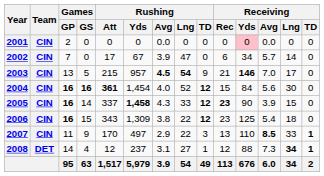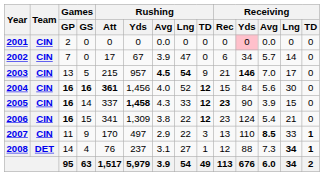 <table class="wikitable" style="text-align:center;">
 <tr>
 <th rowspan="2">Year</th>
 <th rowspan="2">Team</th>
 <th colspan="2">Games</th>
 <th colspan="5">Rushing</th>
 <th colspan="5">Receiving</th>
 </tr>
 <tr>
 <th>GP</th>
 <th>GS</th>
 <th>Att</th>
 <th>Yds</th>
 <th>Avg</th>
 <th>Lng</th>
 <th>TD</th>
 <th>Rec</th>
 <th>Yds</th>
 <th>Avg</th>
 <th>Lng</th>
 <th>TD</th>
 </tr>
 <tr>
 <th><a href='#'>2001</a></th>
 <th><a href='#'>CIN</a></th>
 <td>2</td>
 <td>0</td>
 <td>0</td>
 <td>0</td>
 <td>0.0</td>
 <td>0</td>
 <td>0</td>
 <td>0</td>
 <td style="background: pink;">0</td>
 <td>0.0</td>
 <td>0</td>
 <td>0</td>
 </tr>
 <tr>
 <th><a href='#'>2002</a></th>
 <th><a href='#'>CIN</a></th>
 <td>7</td>
 <td>0</td>
 <td>17</td>
 <td>67</td>
 <td>3.9</td>
 <td>47</td>
 <td>0</td>
 <td>6</td>
 <td>34</td>
 <td>5.7</td>
 <td>14</td>
 <td>0</td>
 </tr>
 <tr>
 <th><a href='#'>2003</a></th>
 <th><a href='#'>CIN</a></th>
 <td>13</td>
 <td>5</td>
 <td>215</td>
 <td>957</td>
 <td><strong>4.5</strong></td>
 <td><strong>54</strong></td>
 <td>9</td>
 <td>21</td>
 <td><strong>146</strong></td>
 <td>7.0</td>
 <td>17</td>
 <td>0</td>
 </tr>
 <tr>
 <th><a href='#'>2004</a></th>
 <th><a href='#'>CIN</a></th>
 <td><strong>16</strong></td>
 <td><strong>16</strong></td>
 <td><strong>361</strong></td>
-<td>1,454</td>
+<td>1,456</td>
 <td>4.0</td>
 <td>52</td>
 <td><strong>12</strong></td>
 <td>15</td>
 <td>84</td>
 <td>5.6</td>
 <td>30</td>
 <td>0</td>
 </tr>
 <tr>
 <th><a href='#'>2005</a></th>
 <th><a href='#'>CIN</a></th>
 <td><strong>16</strong></td>
 <td>14</td>
 <td>337</td>
 <td><strong>1,458</strong></td>
 <td>4.3</td>
 <td>33</td>
 <td><strong>12</strong></td>
 <td><strong>23</strong></td>
 <td>90</td>
 <td>3.9</td>
 <td>15</td>
 <td>0</td>
 </tr>
 <tr>
 <th><a href='#'>2006</a></th>
 <th><a href='#'>CIN</a></th>
 <td><strong>16</strong></td>
 <td>15</td>
-<td>343</td>
+<td>341</td>
 <td>1,309</td>
 <td>3.8</td>
 <td>22</td>
 <td><strong>12</strong></td>
 <td>23</td>
-<td>125</td>
+<td>124</td>
 <td>5.4</td>
-<td>18</td>
+<td>21</td>
 <td>0</td>
 </tr>
 <tr>
 <th><a href='#'>2007</a></th>
 <th><a href='#'>CIN</a></th>
 <td>11</td>
 <td>9</td>
 <td>170</td>
 <td>497</td>
 <td>2.9</td>
 <td>22</td>
 <td>3</td>
 <td>13</td>
 <td>110</td>
 <td><strong>8.5</strong></td>
 <td>33</td>
 <td><strong>1</strong></td>
 </tr>
 <tr>
 <th><a href='#'>2008</a></th>
 <th><a href='#'>DET</a></th>
 <td>14</td>
 <td>4</td>
-<td>12</td>
+<td>76</td>
 <td>237</td>
 <td>3.1</td>
 <td>27</td>
 <td>1</td>
 <td>12</td>
 <td>88</td>
 <td>7.3</td>
 <td><strong>34</strong></td>
 <td><strong>1</strong></td>
 </tr>
 <tr>
 <th colspan="2"></th>
 <th>95</th>
 <th>63</th>
 <th>1,517</th>
 <th>5,979</th>
 <th>3.9</th>
 <th>54</th>
 <th>49</th>
 <th>113</th>
 <th>676</th>
 <th>6.0</th>
 <th>34</th>
 <th>2</th>
 </tr>
 </table>
